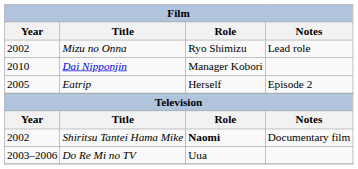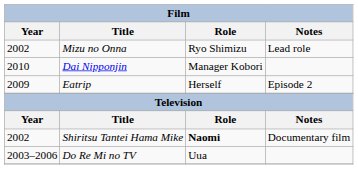 <table class="wikitable">
 <tr>
 <th colspan="4" style="background: LightSteelBlue;">Film</th>
 </tr>
 <tr>
 <th>Year</th>
 <th>Title</th>
 <th>Role</th>
 <th>Notes</th>
 </tr>
 <tr>
 <td>2002</td>
 <td><em>Mizu no Onna</em></td>
 <td>Ryo Shimizu</td>
 <td>Lead role</td>
 </tr>
 <tr>
 <td>2010</td>
 <td><em><a href='#'>Dai Nipponjin</a></em></td>
 <td>Manager Kobori</td>
 <td></td>
 </tr>
 <tr>
-<td>2005</td>
+<td>2009</td>
 <td><em>Eatrip</em></td>
 <td>Herself</td>
 <td>Episode 2</td>
 </tr>
 <tr>
 </tr>
 <tr>
 <th colspan="4" style="background: LightSteelBlue;">Television</th>
 </tr>
 <tr>
 <th>Year</th>
 <th>Title</th>
 <th>Role</th>
 <th>Notes</th>
 </tr>
 <tr>
 <td>2002</td>
 <td><em>Shiritsu Tantei Hama Mike</em></td>
 <td><strong>Naomi</strong></td>
 <td>Documentary film</td>
 </tr>
 <tr>
 <td>2003–2006</td>
 <td><em>Do Re Mi no TV</em></td>
 <td>Uua</td>
 <td></td>
 </tr>
 <tr>
 </tr>
 </table>
